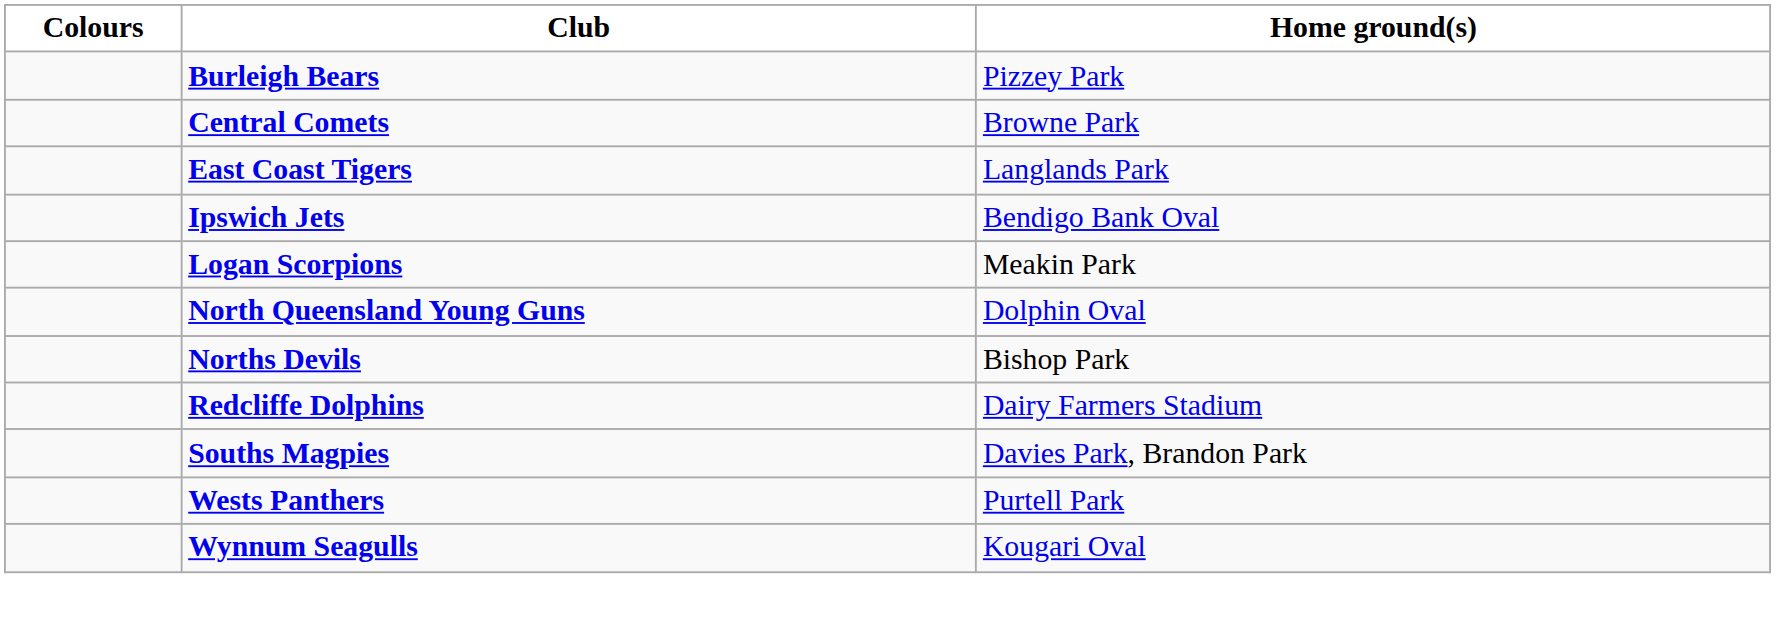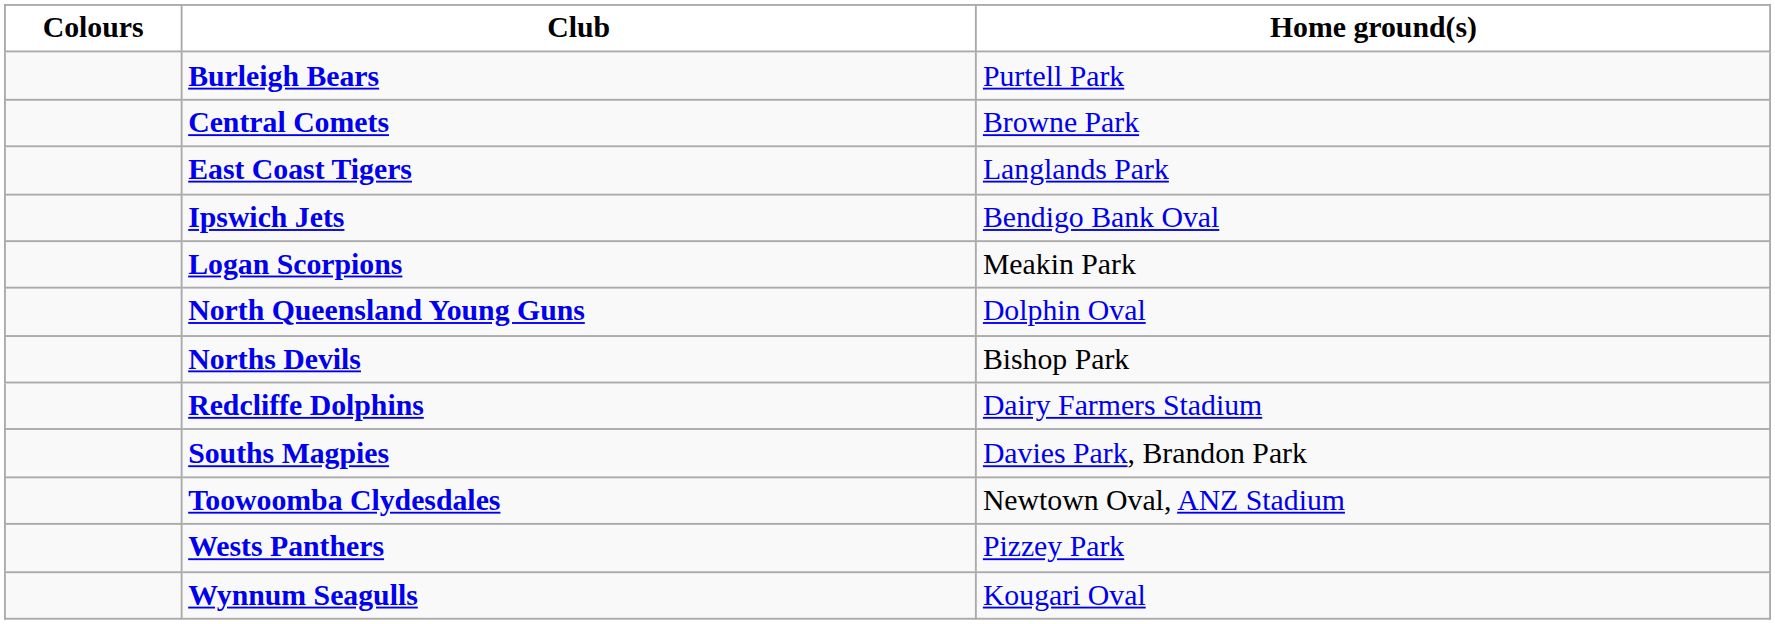 <table class="wikitable" style="width:60%; text-align:left">
 <tr>
 <th style="background:white; width:1%">Colours</th>
 <th style="background:white; width:10%">Club</th>
 <th style="background:white; width:10%">Home ground(s)</th>
 </tr>
 <tr>
 <td><div> </div></td>
 <td><strong><a href='#'>Burleigh Bears</a></strong></td>
-<td><a href='#'>Pizzey Park</a></td>
+<td><a href='#'>Purtell Park</a></td>
 </tr>
 <tr>
 <td><div> </div></td>
 <td><strong><a href='#'>Central Comets</a></strong></td>
 <td><a href='#'>Browne Park</a></td>
 </tr>
 <tr>
 <td><div> </div></td>
 <td><strong><a href='#'>East Coast Tigers</a></strong></td>
 <td><a href='#'>Langlands Park</a></td>
 </tr>
 <tr>
 <td><div> </div></td>
 <td><strong><a href='#'>Ipswich Jets</a></strong></td>
 <td><a href='#'>Bendigo Bank Oval</a></td>
 </tr>
 <tr>
 <td><div> </div></td>
 <td><strong><a href='#'>Logan Scorpions</a></strong></td>
 <td>Meakin Park</td>
 </tr>
 <tr>
 <td><div> </div></td>
 <td><strong><a href='#'>North Queensland Young Guns</a></strong></td>
 <td><a href='#'>Dolphin Oval</a></td>
 </tr>
 <tr>
 <td><div> </div></td>
 <td><strong><a href='#'>Norths Devils</a></strong></td>
 <td>Bishop Park</td>
 </tr>
 <tr>
 <td><div> </div></td>
 <td><strong><a href='#'>Redcliffe Dolphins</a></strong></td>
 <td><a href='#'>Dairy Farmers Stadium</a></td>
 </tr>
 <tr>
 <td><div> </div></td>
 <td><strong><a href='#'>Souths Magpies</a></strong></td>
 <td><a href='#'>Davies Park</a>, Brandon Park</td>
 </tr>
 <tr>
 <td><div> </div></td>
+<td><strong><a href='#'>Toowoomba Clydesdales</a></strong></td>
+<td>Newtown Oval, <a href='#'>ANZ Stadium</a></td>
+</tr>
+<tr>
+<td><div> </div></td>
 <td><strong><a href='#'>Wests Panthers</a></strong></td>
-<td><a href='#'>Purtell Park</a></td>
+<td><a href='#'>Pizzey Park</a></td>
 </tr>
 <tr>
 <td><div> </div></td>
 <td><strong><a href='#'>Wynnum Seagulls</a></strong></td>
 <td><a href='#'>Kougari Oval</a></td>
 </tr>
 </table>
